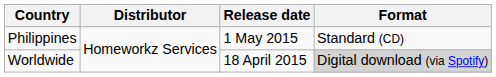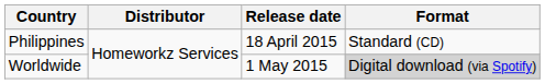 <table class="wikitable">
 <tr>
 <th>Country</th>
 <th>Distributor</th>
 <th>Release date</th>
 <th>Format</th>
 </tr>
 <tr>
 <td>Philippines</td>
 <td rowspan="2">Homeworkz Services</td>
-<td>1 May 2015</td>
+<td>18 April 2015</td>
 <td>Standard <small>(CD)</small></td>
 </tr>
 <tr>
 <td>Worldwide</td>
-<td>18 April 2015</td>
+<td>1 May 2015</td>
 <td style="background: lightgrey;">Digital download <small>(via <a href='#'>Spotify</a>)</small></td>
 </tr>
 </table>
